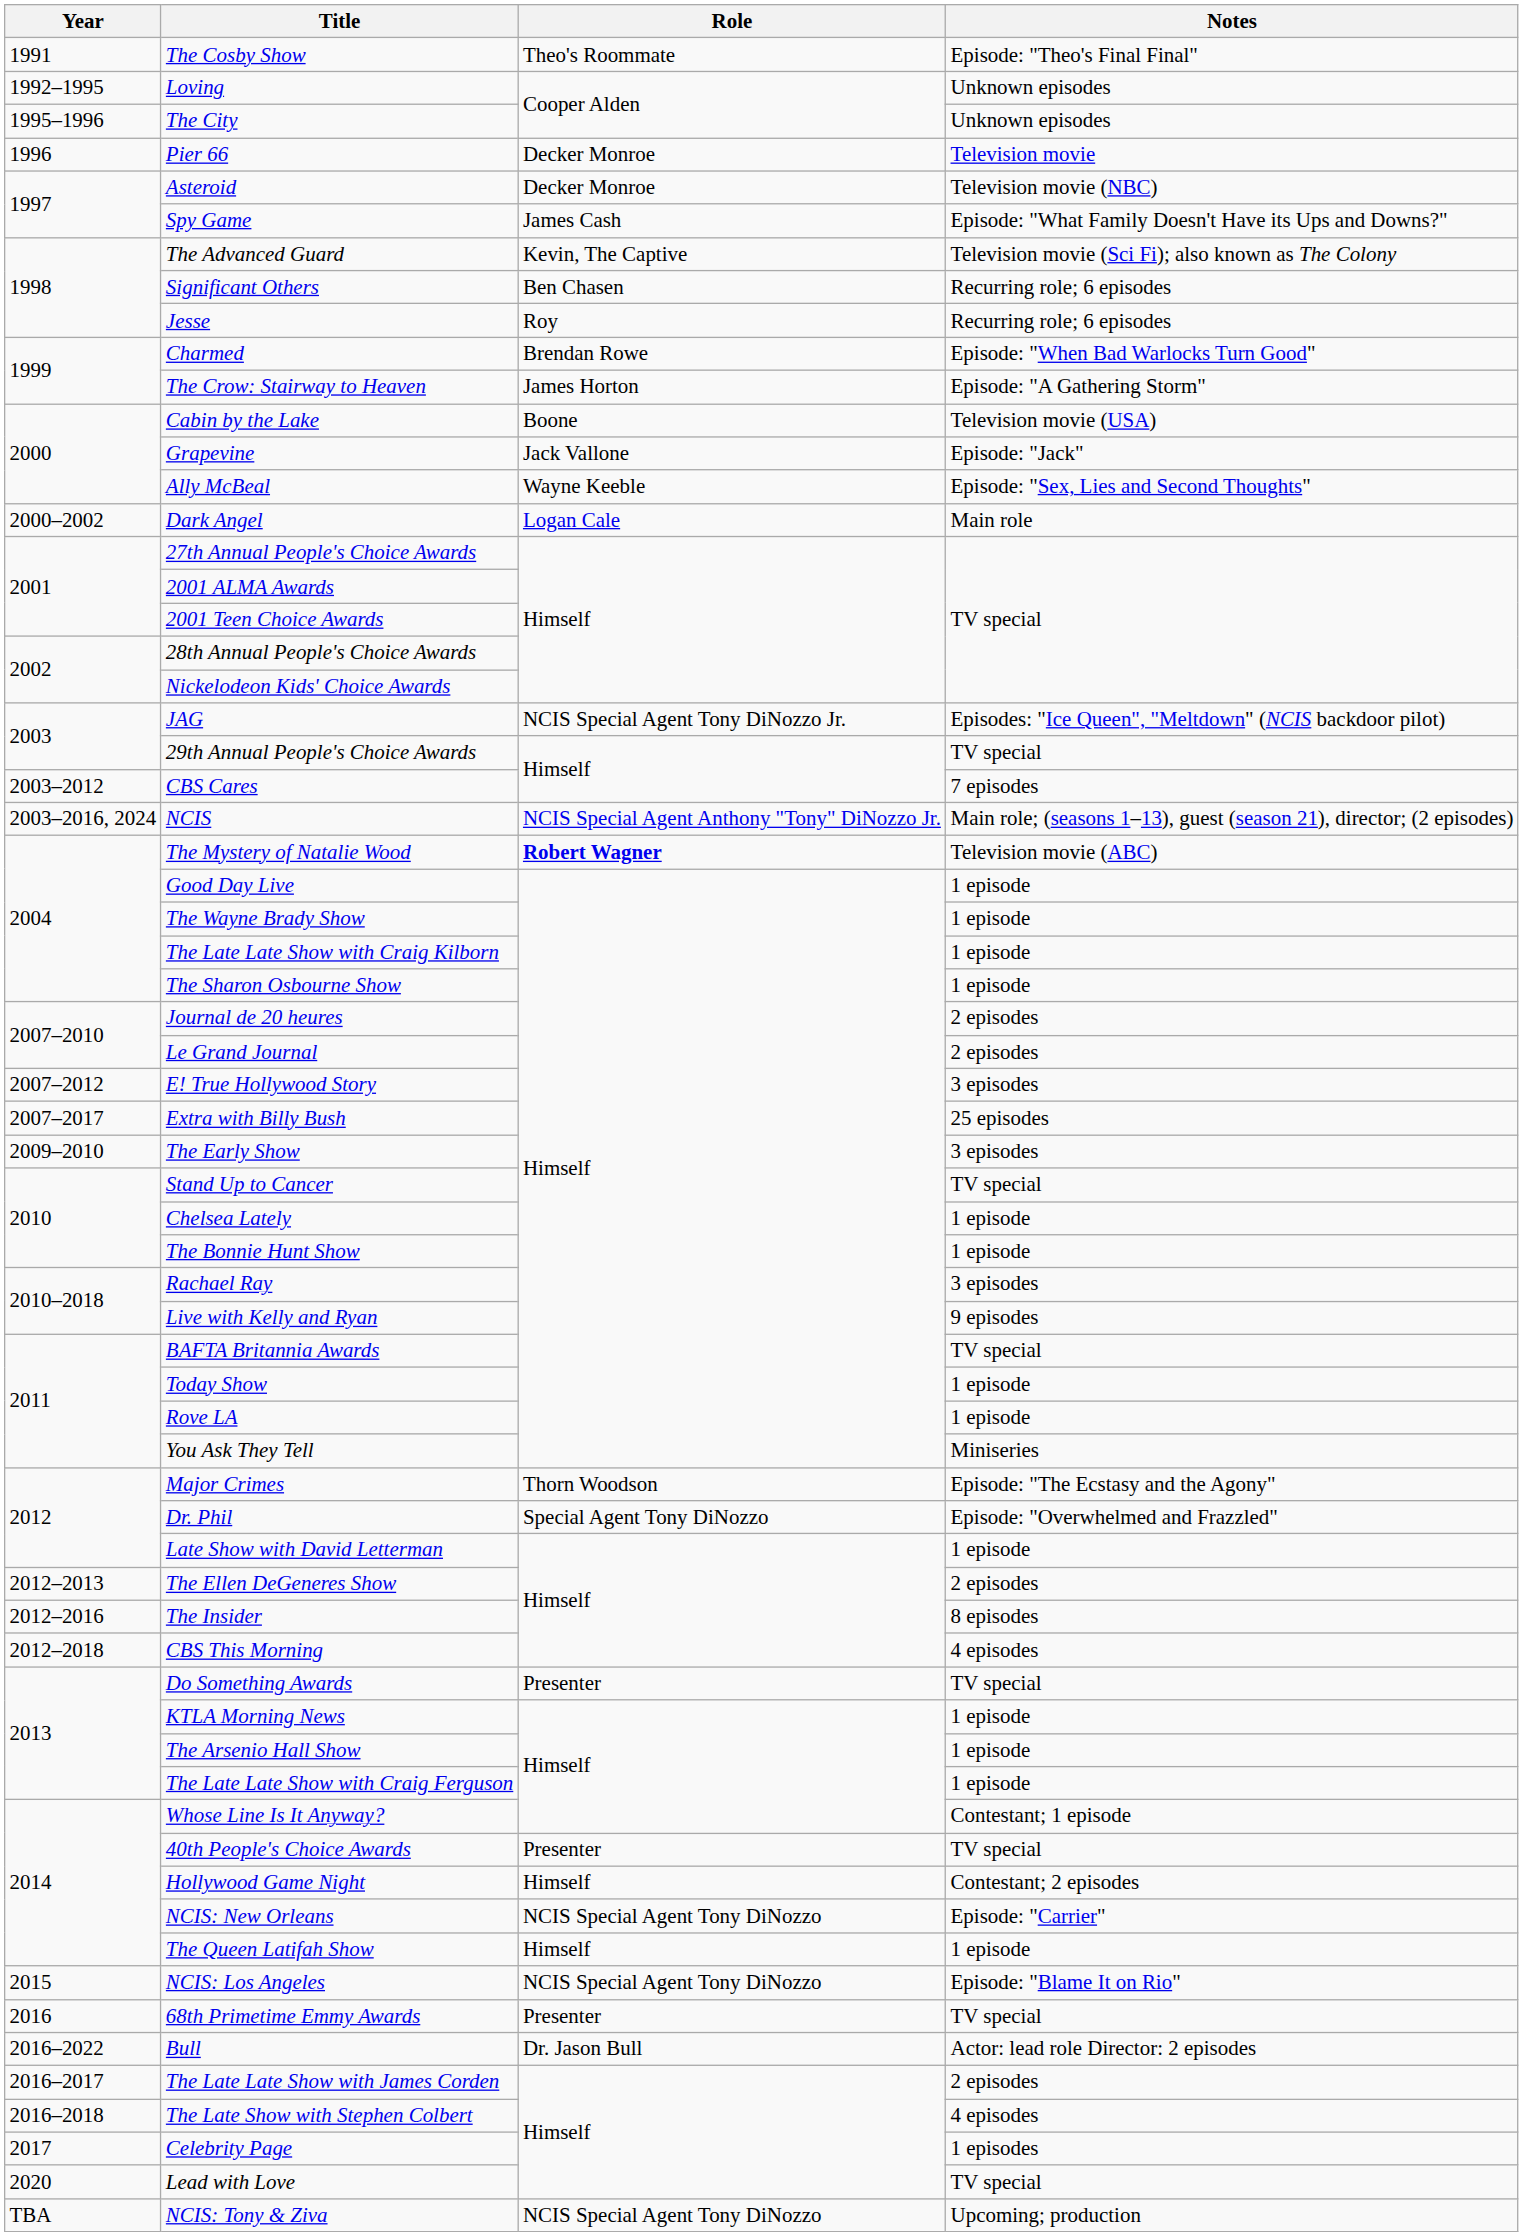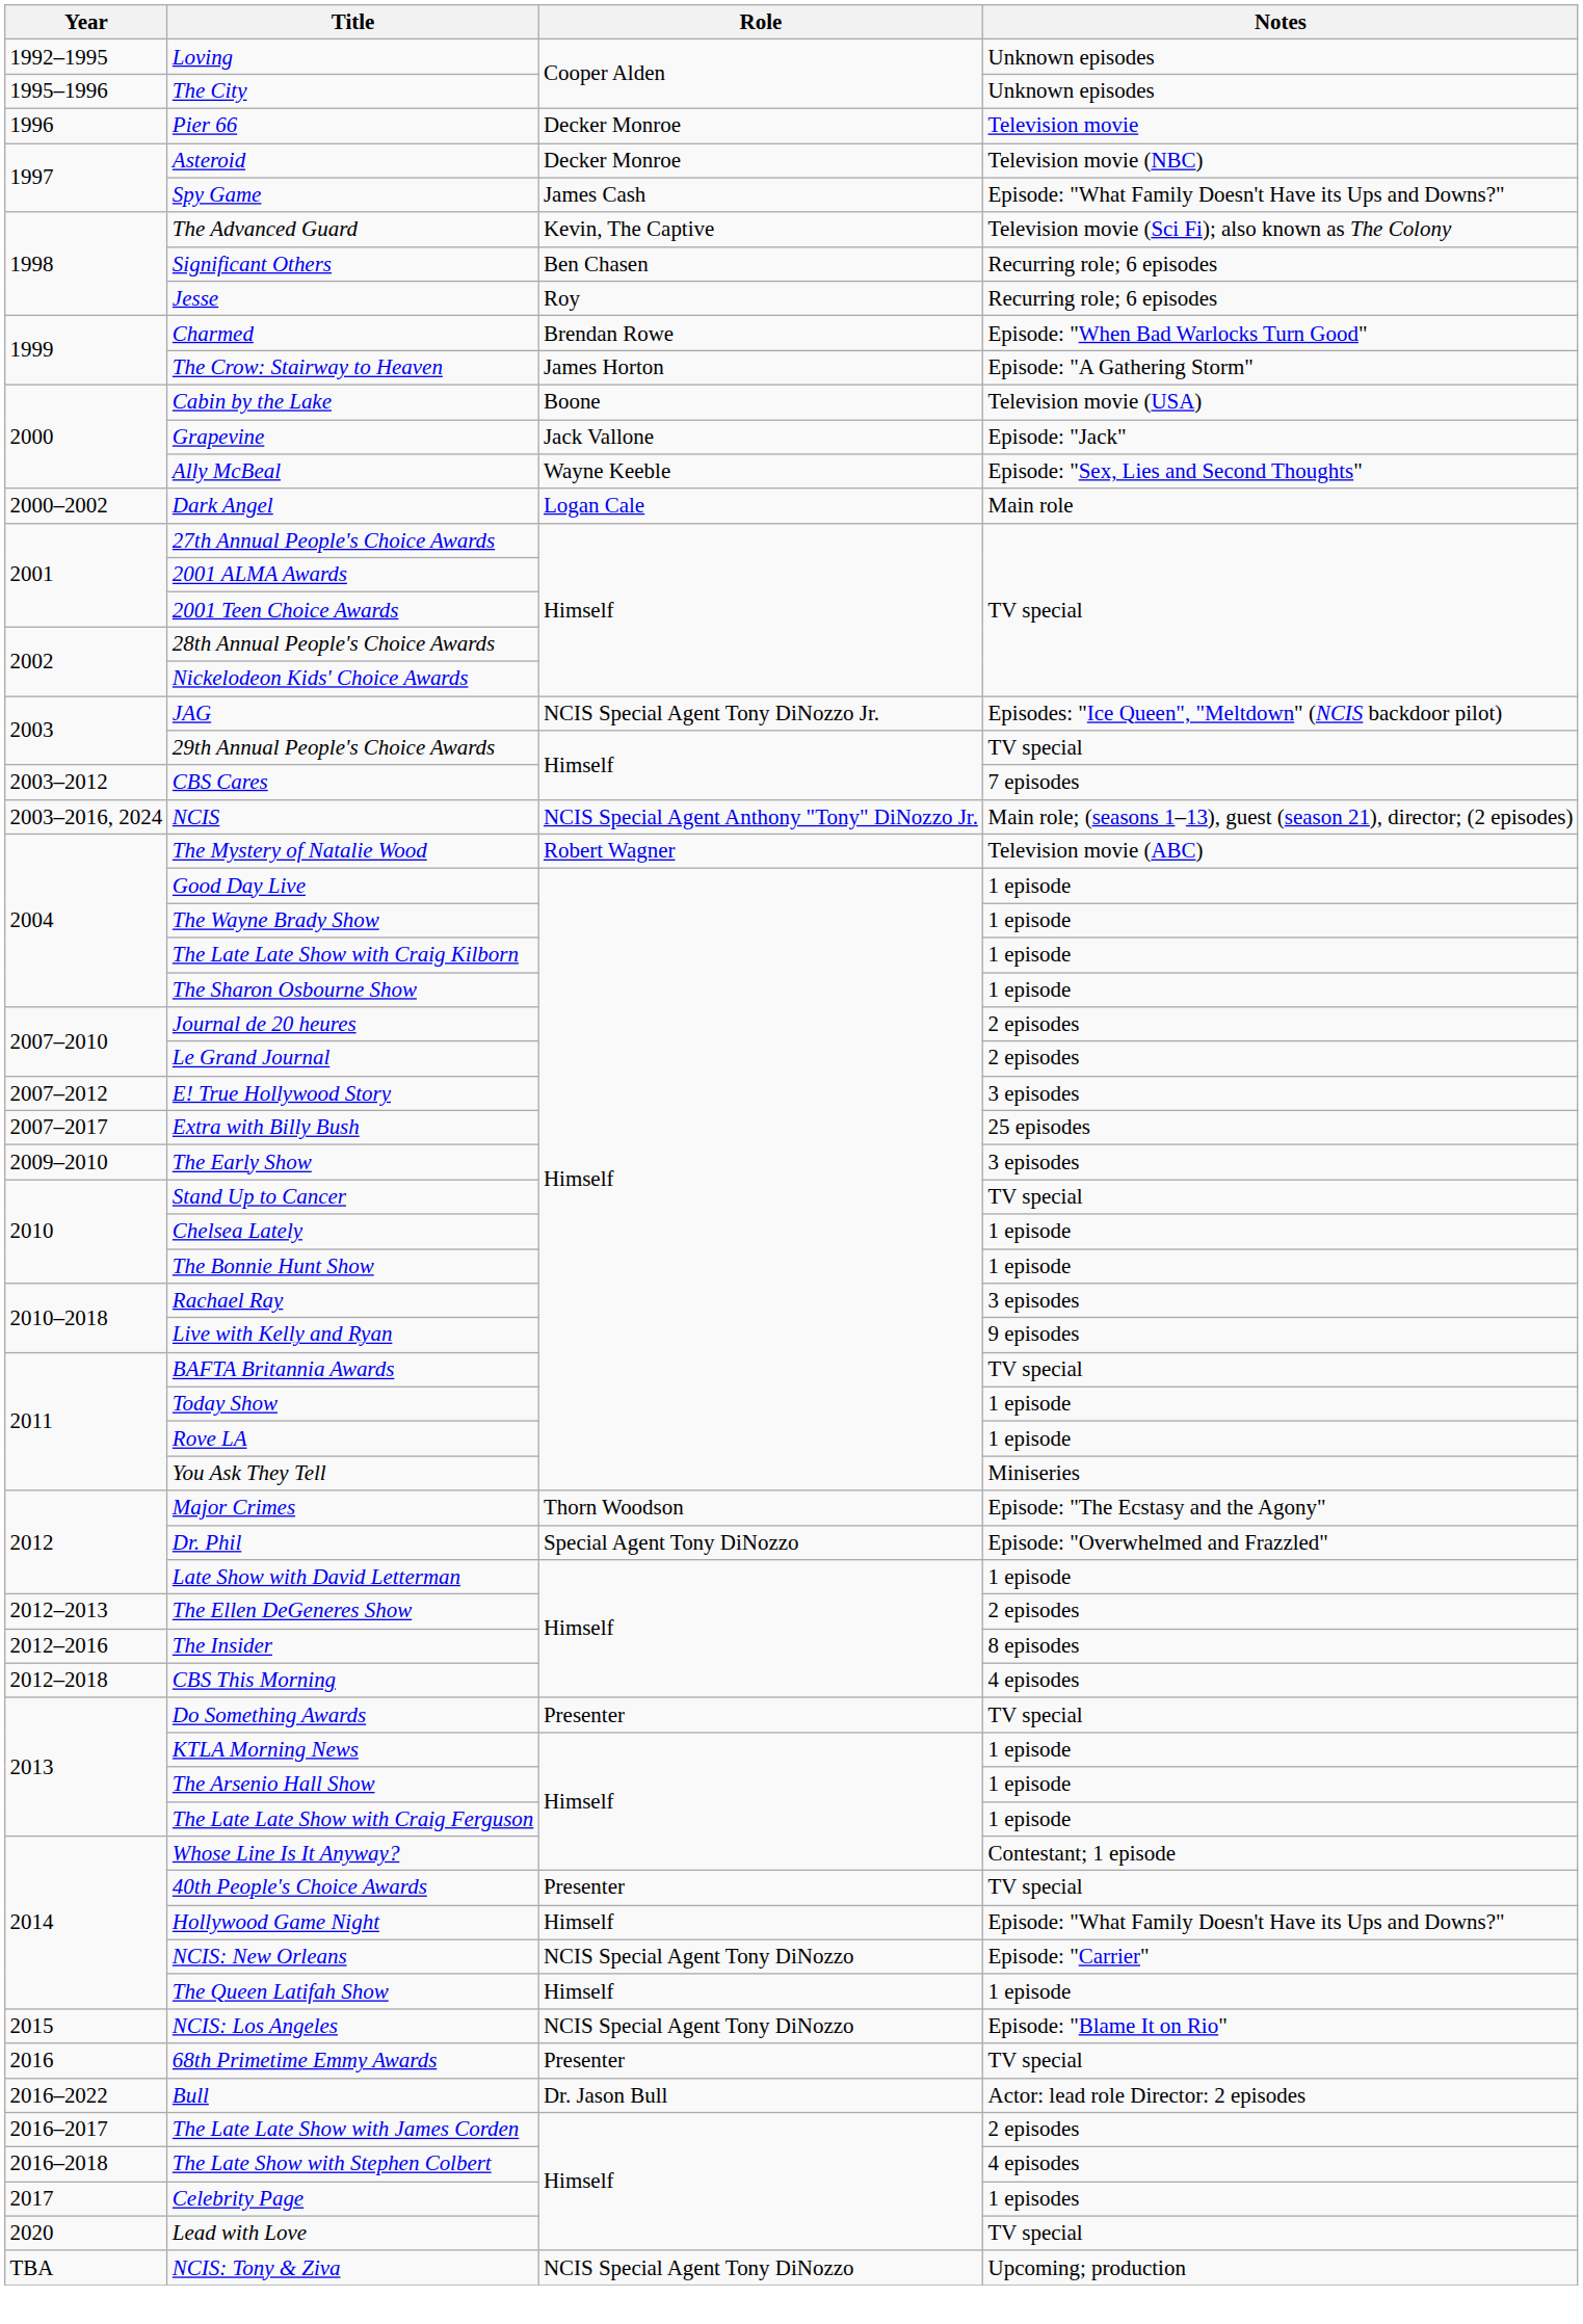 <table class="wikitable">
 <tr>
 <th>Year</th>
 <th>Title</th>
 <th>Role</th>
 <th>Notes</th>
-</tr>
-<tr>
-<td>1991</td>
-<td><em><a href='#'>The Cosby Show</a></em></td>
-<td>Theo's Roommate</td>
-<td>Episode: "Theo's Final Final"</td>
 </tr>
 <tr>
 <td>1992–1995</td>
 <td><em><a href='#'>Loving</a></em></td>
 <td rowspan="2">Cooper Alden</td>
 <td>Unknown episodes</td>
 </tr>
 <tr>
 <td>1995–1996</td>
 <td><em><a href='#'>The City</a></em></td>
 <td>Unknown episodes</td>
 </tr>
 <tr>
 <td>1996</td>
 <td><em><a href='#'>Pier 66</a></em></td>
 <td>Decker Monroe</td>
 <td><a href='#'>Television movie</a></td>
 </tr>
 <tr>
 <td rowspan="2">1997</td>
 <td><em><a href='#'>Asteroid</a></em></td>
 <td>Decker Monroe</td>
 <td>Television movie (<a href='#'>NBC</a>)</td>
 </tr>
 <tr>
 <td><em><a href='#'>Spy Game</a></em></td>
 <td>James Cash</td>
 <td>Episode: "What Family Doesn't Have its Ups and Downs?"</td>
 </tr>
 <tr>
 <td rowspan="3">1998</td>
 <td><em>The Advanced Guard</em></td>
 <td>Kevin, The Captive</td>
 <td>Television movie (<a href='#'>Sci Fi</a>); also known as <em>The Colony</em></td>
 </tr>
 <tr>
 <td><em><a href='#'>Significant Others</a></em></td>
 <td>Ben Chasen</td>
 <td>Recurring role; 6 episodes</td>
 </tr>
 <tr>
 <td><em><a href='#'>Jesse</a></em></td>
 <td>Roy</td>
 <td>Recurring role; 6 episodes</td>
 </tr>
 <tr>
 <td rowspan="2">1999</td>
 <td><em><a href='#'>Charmed</a></em></td>
 <td>Brendan Rowe</td>
 <td>Episode: "<a href='#'>When Bad Warlocks Turn Good</a>"</td>
 </tr>
 <tr>
 <td><em><a href='#'>The Crow: Stairway to Heaven</a></em></td>
 <td>James Horton</td>
 <td>Episode: "A Gathering Storm"</td>
 </tr>
 <tr>
 <td rowspan="3">2000</td>
 <td><em><a href='#'>Cabin by the Lake</a></em></td>
 <td>Boone</td>
 <td>Television movie (<a href='#'>USA</a>)</td>
 </tr>
 <tr>
 <td><em><a href='#'>Grapevine</a></em></td>
 <td>Jack Vallone</td>
 <td>Episode: "Jack"</td>
 </tr>
 <tr>
 <td><em><a href='#'>Ally McBeal</a></em></td>
 <td>Wayne Keeble</td>
 <td>Episode: "<a href='#'>Sex, Lies and Second Thoughts</a>"</td>
 </tr>
 <tr>
 <td>2000–2002</td>
 <td><em><a href='#'>Dark Angel</a></em></td>
 <td><a href='#'>Logan Cale</a></td>
 <td>Main role</td>
 </tr>
 <tr>
 <td rowspan="3">2001</td>
 <td><a href='#'><em>27th Annual People's Choice Awards</em></a></td>
 <td rowspan="5">Himself</td>
 <td rowspan="5">TV special</td>
 </tr>
 <tr>
 <td><a href='#'><em>2001 ALMA Awards</em></a></td>
 </tr>
 <tr>
 <td><em><a href='#'>2001 Teen Choice Awards</a></em></td>
 </tr>
 <tr>
 <td rowspan="2">2002</td>
 <td><em>28th Annual People's Choice Awards</em></td>
 </tr>
 <tr>
 <td><em><a href='#'>Nickelodeon Kids' Choice Awards</a></em></td>
 </tr>
 <tr>
 <td rowspan="2">2003</td>
 <td><em><a href='#'>JAG</a></em></td>
 <td>NCIS Special Agent Tony DiNozzo Jr.</td>
 <td>Episodes: "<a href='#'>Ice Queen", "Meltdown</a>" (<em><a href='#'>NCIS</a></em> backdoor pilot)</td>
 </tr>
 <tr>
 <td><em>29th Annual People's Choice Awards</em></td>
 <td rowspan="2">Himself</td>
 <td>TV special</td>
 </tr>
 <tr>
 <td>2003–2012</td>
 <td><em><a href='#'>CBS Cares</a></em></td>
 <td>7 episodes</td>
 </tr>
 <tr>
 <td>2003–2016, 2024</td>
 <td><em><a href='#'>NCIS</a></em></td>
 <td><a href='#'>NCIS Special Agent Anthony "Tony" DiNozzo Jr.</a></td>
 <td>Main role; (<a href='#'>seasons 1</a>–<a href='#'>13</a>), guest (<a href='#'>season 21</a>), director; (2 episodes)</td>
 </tr>
 <tr>
 <td rowspan="5">2004</td>
 <td><em><a href='#'>The Mystery of Natalie Wood</a></em></td>
-<td><strong><a href='#'>Robert Wagner</a></strong></td>
+<td><a href='#'>Robert Wagner</a></td>
 <td>Television movie (<a href='#'>ABC</a>)</td>
 </tr>
 <tr>
 <td><em><a href='#'>Good Day Live</a></em></td>
 <td rowspan="18">Himself</td>
 <td>1 episode</td>
 </tr>
 <tr>
 <td><em><a href='#'>The Wayne Brady Show</a></em></td>
 <td>1 episode</td>
 </tr>
 <tr>
 <td><em><a href='#'>The Late Late Show with Craig Kilborn</a></em></td>
 <td>1 episode</td>
 </tr>
 <tr>
 <td><em><a href='#'>The Sharon Osbourne Show</a></em></td>
 <td>1 episode</td>
 </tr>
 <tr>
 <td rowspan="2">2007–2010</td>
 <td><em><a href='#'>Journal de 20 heures</a></em></td>
 <td>2 episodes</td>
 </tr>
 <tr>
 <td><a href='#'><em>Le Grand Journal</em></a></td>
 <td>2 episodes</td>
 </tr>
 <tr>
 <td>2007–2012</td>
 <td><em><a href='#'>E! True Hollywood Story</a></em></td>
 <td>3 episodes</td>
 </tr>
 <tr>
 <td>2007–2017</td>
 <td><a href='#'><em>Extra with Billy Bush</em></a></td>
 <td>25 episodes</td>
 </tr>
 <tr>
 <td>2009–2010</td>
 <td><em><a href='#'>The Early Show</a></em></td>
 <td>3 episodes</td>
 </tr>
 <tr>
 <td rowspan="3">2010</td>
 <td><em><a href='#'>Stand Up to Cancer</a></em></td>
 <td>TV special</td>
 </tr>
 <tr>
 <td><em><a href='#'>Chelsea Lately</a></em></td>
 <td>1 episode</td>
 </tr>
 <tr>
 <td><em><a href='#'>The Bonnie Hunt Show</a></em></td>
 <td>1 episode</td>
 </tr>
 <tr>
 <td rowspan="2">2010–2018</td>
 <td><a href='#'><em>Rachael Ray</em></a></td>
 <td>3 episodes</td>
 </tr>
 <tr>
 <td><em><a href='#'>Live with Kelly and Ryan</a></em></td>
 <td>9 episodes</td>
 </tr>
 <tr>
 <td rowspan="4">2011</td>
 <td><a href='#'><em>BAFTA Britannia Awards</em></a></td>
 <td>TV special</td>
 </tr>
 <tr>
 <td><em><a href='#'>Today Show</a></em></td>
 <td>1 episode</td>
 </tr>
 <tr>
 <td><em><a href='#'>Rove LA</a></em></td>
 <td>1 episode</td>
 </tr>
 <tr>
 <td><em>You Ask They Tell</em></td>
 <td>Miniseries</td>
 </tr>
 <tr>
 <td rowspan="3">2012</td>
 <td><em><a href='#'>Major Crimes</a></em></td>
 <td>Thorn Woodson</td>
 <td>Episode: "The Ecstasy and the Agony"</td>
 </tr>
 <tr>
 <td><a href='#'><em>Dr. Phil</em></a></td>
 <td>Special Agent Tony DiNozzo</td>
 <td>Episode: "Overwhelmed and Frazzled"</td>
 </tr>
 <tr>
 <td><em><a href='#'>Late Show with David Letterman</a></em></td>
 <td rowspan="4">Himself</td>
 <td>1 episode</td>
 </tr>
 <tr>
 <td>2012–2013</td>
 <td><em><a href='#'>The Ellen DeGeneres Show</a></em></td>
 <td>2 episodes</td>
 </tr>
 <tr>
 <td>2012–2016</td>
 <td><a href='#'><em>The Insider</em></a></td>
 <td>8 episodes</td>
 </tr>
 <tr>
 <td>2012–2018</td>
 <td><em><a href='#'>CBS This Morning</a></em></td>
 <td>4 episodes</td>
 </tr>
 <tr>
 <td rowspan="4">2013</td>
 <td><em><a href='#'>Do Something Awards</a></em></td>
 <td>Presenter</td>
 <td>TV special</td>
 </tr>
 <tr>
 <td><em><a href='#'>KTLA Morning News</a></em></td>
 <td rowspan="4">Himself</td>
 <td>1 episode</td>
 </tr>
 <tr>
 <td><em><a href='#'>The Arsenio Hall Show</a></em></td>
 <td>1 episode</td>
 </tr>
 <tr>
 <td><em><a href='#'>The Late Late Show with Craig Ferguson</a></em></td>
 <td>1 episode</td>
 </tr>
 <tr>
 <td rowspan="5">2014</td>
 <td><em><a href='#'>Whose Line Is It Anyway?</a></em></td>
 <td>Contestant; 1 episode</td>
 </tr>
 <tr>
 <td><em><a href='#'>40th People's Choice Awards</a></em></td>
 <td>Presenter</td>
 <td>TV special</td>
 </tr>
 <tr>
 <td><em><a href='#'>Hollywood Game Night</a></em></td>
 <td>Himself</td>
-<td>Contestant; 2 episodes</td>
+<td>Episode: "What Family Doesn't Have its Ups and Downs?"</td>
 </tr>
 <tr>
 <td><em><a href='#'>NCIS: New Orleans</a></em></td>
 <td>NCIS Special Agent Tony DiNozzo</td>
 <td>Episode: "<a href='#'>Carrier</a>"</td>
 </tr>
 <tr>
 <td><em><a href='#'>The Queen Latifah Show</a></em></td>
 <td>Himself</td>
 <td>1 episode</td>
 </tr>
 <tr>
 <td>2015</td>
 <td><em><a href='#'>NCIS: Los Angeles</a></em></td>
 <td>NCIS Special Agent Tony DiNozzo</td>
 <td>Episode: "<a href='#'>Blame It on Rio</a>"</td>
 </tr>
 <tr>
 <td>2016</td>
 <td><em><a href='#'>68th Primetime Emmy Awards</a></em></td>
 <td>Presenter</td>
 <td>TV special</td>
 </tr>
 <tr>
 <td>2016–2022</td>
 <td><em><a href='#'>Bull</a></em></td>
 <td>Dr. Jason Bull</td>
 <td>Actor: lead role Director: 2 episodes</td>
 </tr>
 <tr>
 <td>2016–2017</td>
 <td><em><a href='#'>The Late Late Show with James Corden</a></em></td>
 <td rowspan="4">Himself</td>
 <td>2 episodes</td>
 </tr>
 <tr>
 <td>2016–2018</td>
 <td><em><a href='#'>The Late Show with Stephen Colbert</a></em></td>
 <td>4 episodes</td>
 </tr>
 <tr>
 <td>2017</td>
 <td><em><a href='#'>Celebrity Page</a></em></td>
 <td>1 episodes</td>
 </tr>
 <tr>
 <td>2020</td>
 <td><em>Lead with Love</em></td>
 <td>TV special</td>
 </tr>
 <tr>
 <td>TBA</td>
 <td><em><a href='#'>NCIS: Tony & Ziva</a></em></td>
 <td>NCIS Special Agent Tony DiNozzo</td>
 <td>Upcoming; production</td>
 </tr>
 </table>
